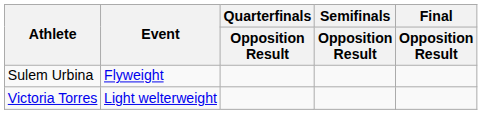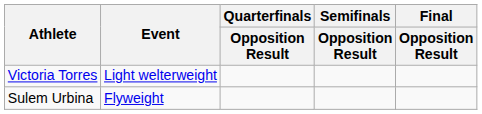 <table class=wikitable style="font-size:90%;">
 <tr>
 <th rowspan=2>Athlete</th>
 <th rowspan=2>Event</th>
 <th>Quarterfinals</th>
 <th>Semifinals</th>
 <th>Final</th>
 </tr>
 <tr>
 <th>Opposition<br>Result</th>
 <th>Opposition<br>Result</th>
 <th>Opposition<br>Result</th>
 </tr>
 <tr>
+<td><a href='#'>Victoria Torres</a></td>
+<td><a href='#'>Light welterweight</a></td>
+<td align=center></td>
+<td align=center></td>
+<td align=center></td>
+</tr>
+<tr>
 <td>Sulem Urbina</td>
 <td><a href='#'>Flyweight</a></td>
 <td align=center></td>
 <td align=center></td>
 <td align=center></td>
 </tr>
-<tr>
-<td><a href='#'>Victoria Torres</a></td>
-<td><a href='#'>Light welterweight</a></td>
-<td align=center></td>
-<td align=center></td>
-<td align=center></td>
-</tr>
 </table>
